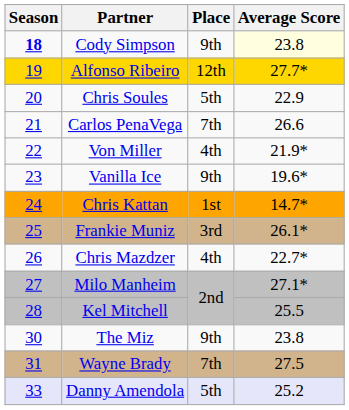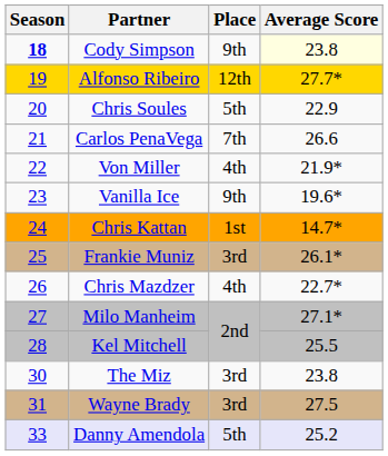 <table class="wikitable sortable" style="margin:auto; text-align:center;">
 <tr>
 <th>Season</th>
 <th>Partner</th>
 <th>Place</th>
 <th>Average Score</th>
 </tr>
 <tr>
 <td><strong><a href='#'>18</a></strong></td>
 <td><a href='#'>Cody Simpson</a></td>
 <td>9th</td>
 <td style="background: lightyellow;">23.8</td>
 </tr>
 <tr style="background:gold;">
 <td><a href='#'>19</a></td>
 <td><a href='#'>Alfonso Ribeiro</a></td>
 <td>12th</td>
 <td>27.7*</td>
 </tr>
 <tr>
 <td><a href='#'>20</a></td>
 <td><a href='#'>Chris Soules</a></td>
 <td>5th</td>
 <td>22.9</td>
 </tr>
 <tr>
 <td><a href='#'>21</a></td>
 <td><a href='#'>Carlos PenaVega</a></td>
 <td>7th</td>
 <td>26.6</td>
 </tr>
 <tr>
 <td><a href='#'>22</a></td>
 <td><a href='#'>Von Miller</a></td>
 <td>4th</td>
 <td>21.9*</td>
 </tr>
 <tr>
 <td><a href='#'>23</a></td>
 <td><a href='#'>Vanilla Ice</a></td>
 <td>9th</td>
 <td>19.6*</td>
 </tr>
 <tr style="background:orange;">
 <td><a href='#'>24</a></td>
 <td><a href='#'>Chris Kattan</a></td>
 <td>1st</td>
 <td>14.7*</td>
 </tr>
 <tr style="background:tan;">
 <td><a href='#'>25</a></td>
 <td><a href='#'>Frankie Muniz</a></td>
 <td>3rd</td>
 <td>26.1*</td>
 </tr>
 <tr>
 <td><a href='#'>26</a></td>
 <td><a href='#'>Chris Mazdzer</a></td>
 <td>4th</td>
 <td>22.7*</td>
 </tr>
 <tr style="background:silver;">
 <td><a href='#'>27</a></td>
 <td><a href='#'>Milo Manheim</a></td>
 <td rowspan="2">2nd</td>
 <td>27.1*</td>
 </tr>
 <tr style="background:silver;">
 <td><a href='#'>28</a></td>
 <td><a href='#'>Kel Mitchell</a></td>
 <td>25.5</td>
 </tr>
 <tr>
 <td><a href='#'>30</a></td>
 <td><a href='#'>The Miz</a></td>
-<td>9th</td>
+<td>3rd</td>
 <td>23.8</td>
 </tr>
 <tr style="background:tan;">
 <td><a href='#'>31</a></td>
 <td><a href='#'>Wayne Brady</a></td>
-<td>7th</td>
+<td>3rd</td>
 <td>27.5</td>
 </tr>
 <tr bgcolor="E6E6FA" |>
 <td><a href='#'>33</a></td>
 <td><a href='#'>Danny Amendola</a></td>
 <td>5th</td>
 <td>25.2</td>
 </tr>
 </table>
